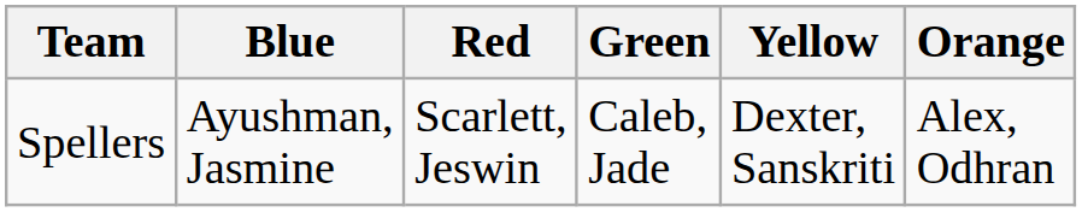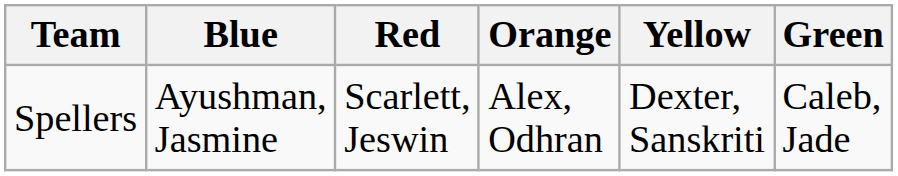 <table class="wikitable">
 <tr>
 <th>Team</th>
 <th>Blue</th>
 <th>Red</th>
+<th>Orange</th>
+<th>Yellow</th>
 <th>Green</th>
-<th>Yellow</th>
-<th>Orange</th>
 </tr>
 <tr>
 <td>Spellers</td>
 <td>Ayushman,<br>Jasmine</td>
 <td>Scarlett,<br>Jeswin</td>
+<td>Alex,<br>Odhran</td>
+<td>Dexter,<br>Sanskriti</td>
 <td>Caleb,<br>Jade</td>
-<td>Dexter,<br>Sanskriti</td>
-<td>Alex,<br>Odhran</td>
 </tr>
 </table>
